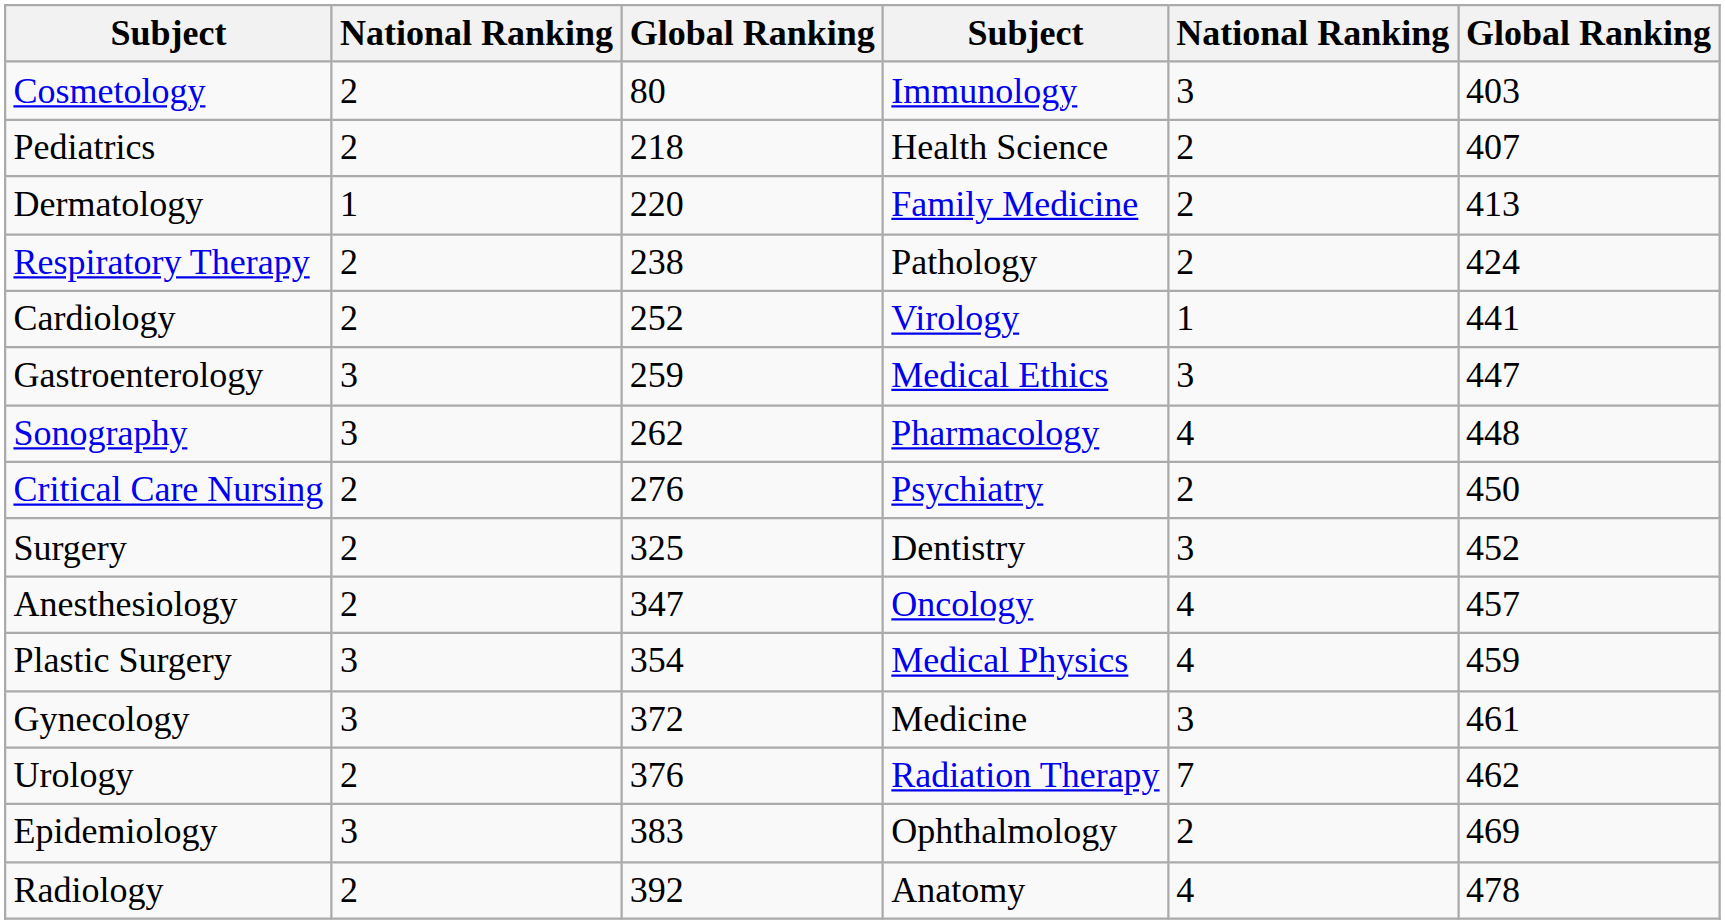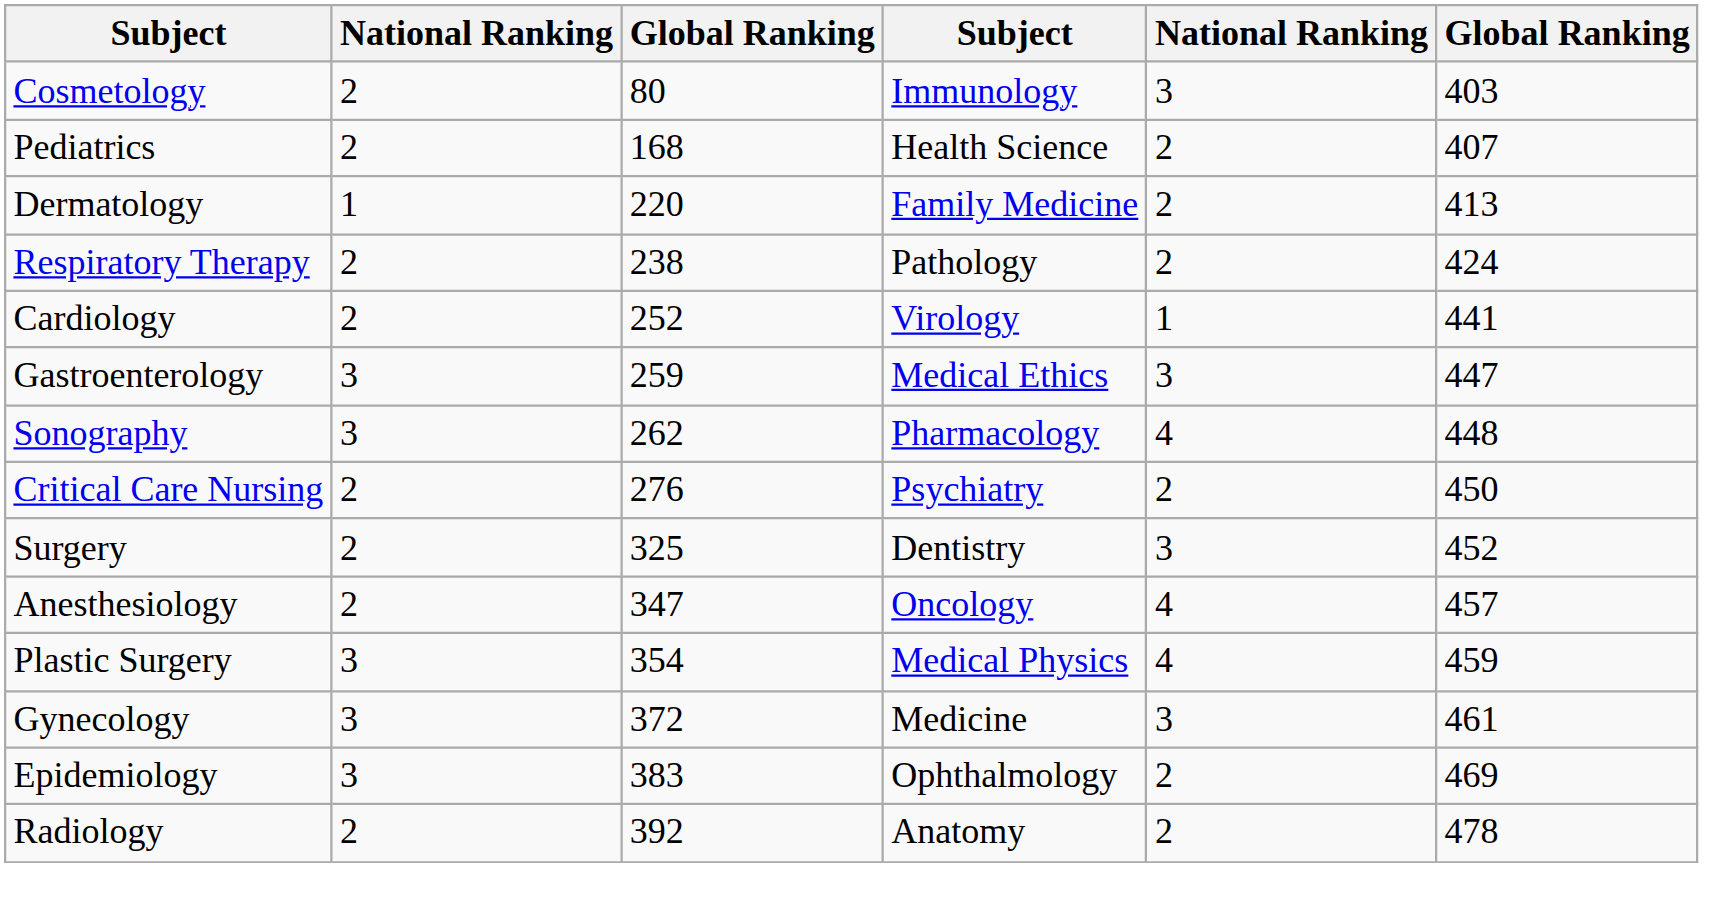 <table class="wikitable sortable">
 <tr>
 <th>Subject</th>
 <th>National Ranking</th>
 <th>Global Ranking</th>
 <th>Subject</th>
 <th>National Ranking</th>
 <th>Global Ranking</th>
 </tr>
 <tr>
 <td><a href='#'>Cosmetology</a></td>
 <td>2</td>
 <td>80</td>
 <td><a href='#'>Immunology</a></td>
 <td>3</td>
 <td>403</td>
 </tr>
 <tr>
 <td>Pediatrics</td>
 <td>2</td>
-<td>218</td>
+<td>168</td>
 <td>Health Science</td>
 <td>2</td>
 <td>407</td>
 </tr>
 <tr>
 <td>Dermatology</td>
 <td>1</td>
 <td>220</td>
 <td><a href='#'>Family Medicine</a></td>
 <td>2</td>
 <td>413</td>
 </tr>
 <tr>
 <td><a href='#'>Respiratory Therapy</a></td>
 <td>2</td>
 <td>238</td>
 <td>Pathology</td>
 <td>2</td>
 <td>424</td>
 </tr>
 <tr>
 <td>Cardiology</td>
 <td>2</td>
 <td>252</td>
 <td><a href='#'>Virology</a></td>
 <td>1</td>
 <td>441</td>
 </tr>
 <tr>
 <td>Gastroenterology</td>
 <td>3</td>
 <td>259</td>
 <td><a href='#'>Medical Ethics</a></td>
 <td>3</td>
 <td>447</td>
 </tr>
 <tr>
 <td><a href='#'>Sonography</a></td>
 <td>3</td>
 <td>262</td>
 <td><a href='#'>Pharmacology</a></td>
 <td>4</td>
 <td>448</td>
 </tr>
 <tr>
 <td><a href='#'>Critical Care Nursing</a></td>
 <td>2</td>
 <td>276</td>
 <td><a href='#'>Psychiatry</a></td>
 <td>2</td>
 <td>450</td>
 </tr>
 <tr>
 <td>Surgery</td>
 <td>2</td>
 <td>325</td>
 <td>Dentistry</td>
 <td>3</td>
 <td>452</td>
 </tr>
 <tr>
 <td>Anesthesiology</td>
 <td>2</td>
 <td>347</td>
 <td><a href='#'>Oncology</a></td>
 <td>4</td>
 <td>457</td>
 </tr>
 <tr>
 <td>Plastic Surgery</td>
 <td>3</td>
 <td>354</td>
 <td><a href='#'>Medical Physics</a></td>
 <td>4</td>
 <td>459</td>
 </tr>
 <tr>
 <td>Gynecology</td>
 <td>3</td>
 <td>372</td>
 <td>Medicine</td>
 <td>3</td>
 <td>461</td>
 </tr>
 <tr>
-<td>Urology</td>
-<td>2</td>
-<td>376</td>
-<td><a href='#'>Radiation Therapy</a></td>
-<td>7</td>
-<td>462</td>
-</tr>
-<tr>
 <td>Epidemiology</td>
 <td>3</td>
 <td>383</td>
 <td>Ophthalmology</td>
 <td>2</td>
 <td>469</td>
 </tr>
 <tr>
 <td>Radiology</td>
 <td>2</td>
 <td>392</td>
 <td>Anatomy</td>
-<td>4</td>
+<td>2</td>
 <td>478</td>
 </tr>
 </table>
